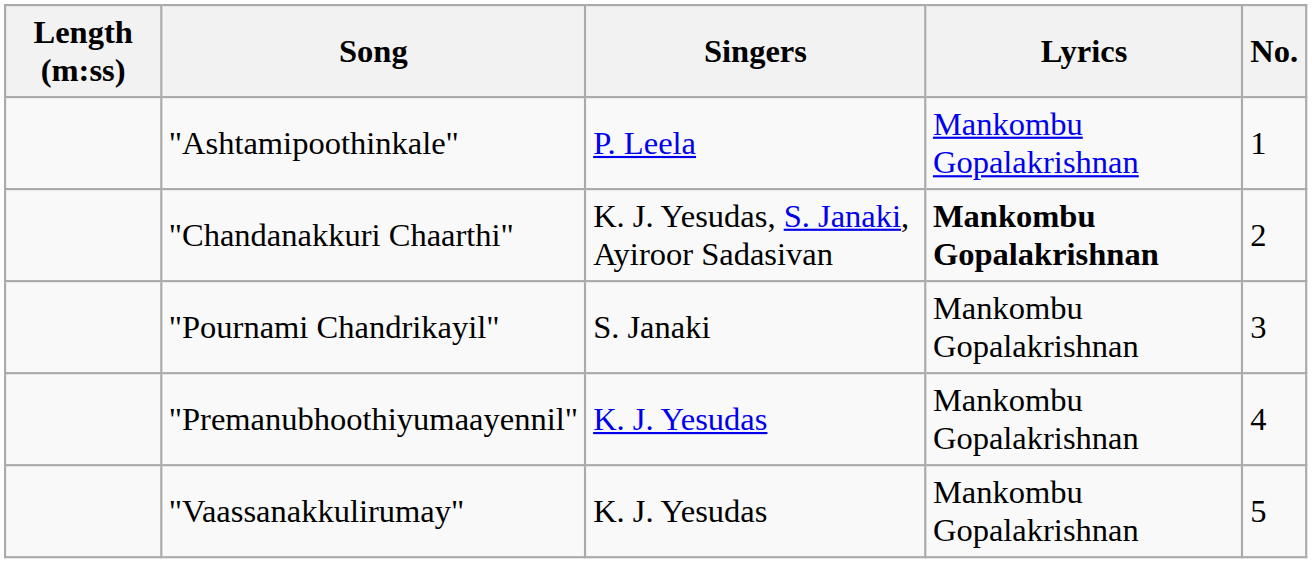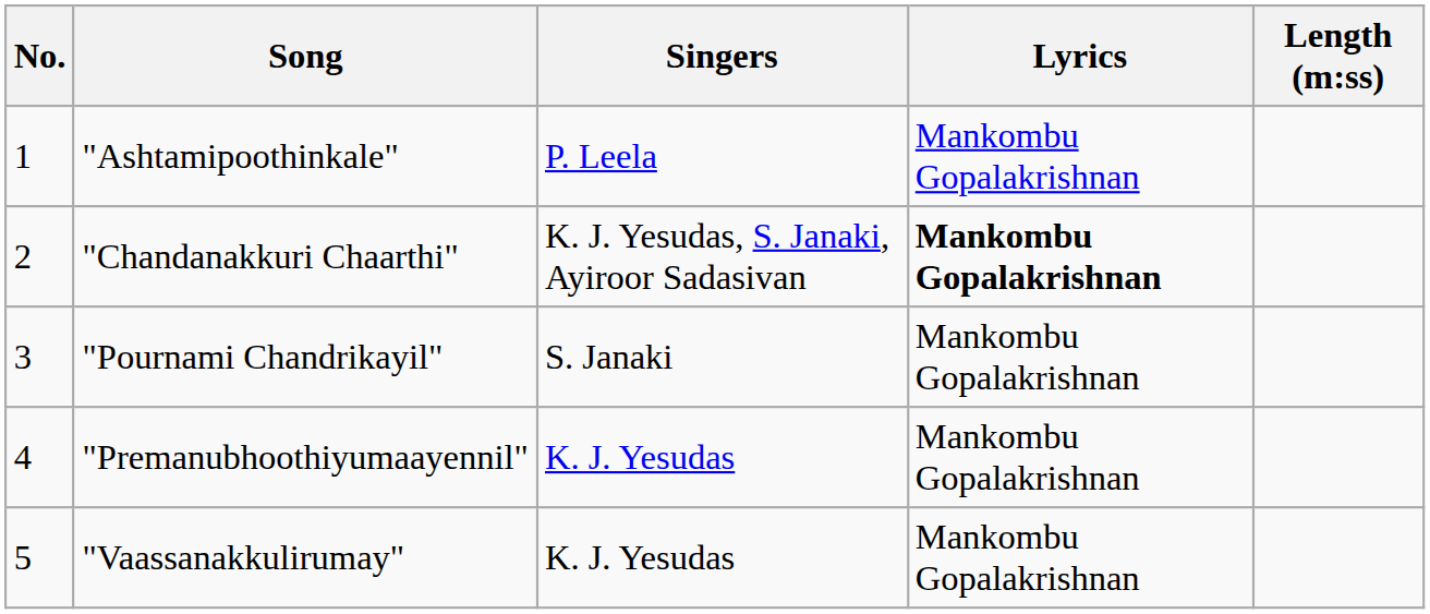 <table class="wikitable" style="font-size:95%;">
 <tr>
-<th>Length (m:ss)</th>
+<th>No.</th>
 <th>Song</th>
 <th>Singers</th>
 <th>Lyrics</th>
-<th>No.</th>
+<th>Length (m:ss)</th>
 </tr>
 <tr>
-<td></td>
+<td>1</td>
 <td>"Ashtamipoothinkale"</td>
 <td><a href='#'>P. Leela</a></td>
 <td><a href='#'>Mankombu Gopalakrishnan</a></td>
-<td>1</td>
+<td></td>
 </tr>
 <tr>
-<td></td>
+<td>2</td>
 <td>"Chandanakkuri Chaarthi"</td>
 <td>K. J. Yesudas, <a href='#'>S. Janaki</a>, Ayiroor Sadasivan</td>
 <td><strong>Mankombu Gopalakrishnan</strong></td>
-<td>2</td>
+<td></td>
 </tr>
 <tr>
-<td></td>
+<td>3</td>
 <td>"Pournami Chandrikayil"</td>
 <td>S. Janaki</td>
 <td>Mankombu Gopalakrishnan</td>
-<td>3</td>
+<td></td>
 </tr>
 <tr>
-<td></td>
+<td>4</td>
 <td>"Premanubhoothiyumaayennil"</td>
 <td><a href='#'>K. J. Yesudas</a></td>
 <td>Mankombu Gopalakrishnan</td>
-<td>4</td>
+<td></td>
 </tr>
 <tr>
-<td></td>
+<td>5</td>
 <td>"Vaassanakkulirumay"</td>
 <td>K. J. Yesudas</td>
 <td>Mankombu Gopalakrishnan</td>
-<td>5</td>
+<td></td>
 </tr>
 </table>
